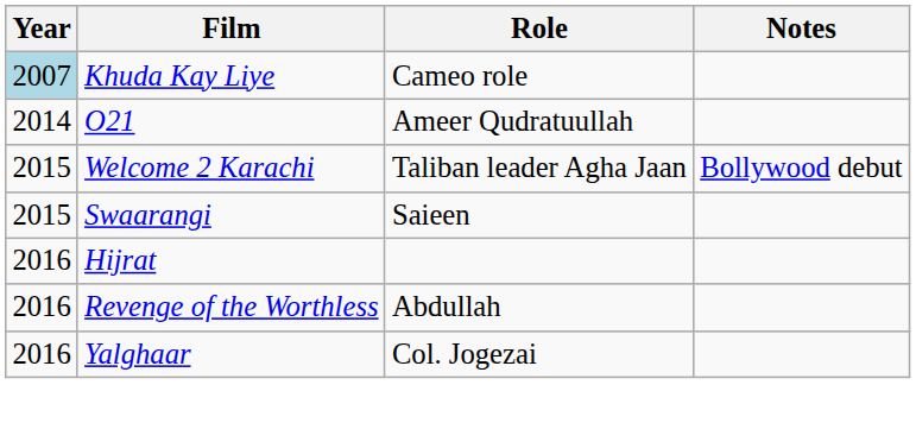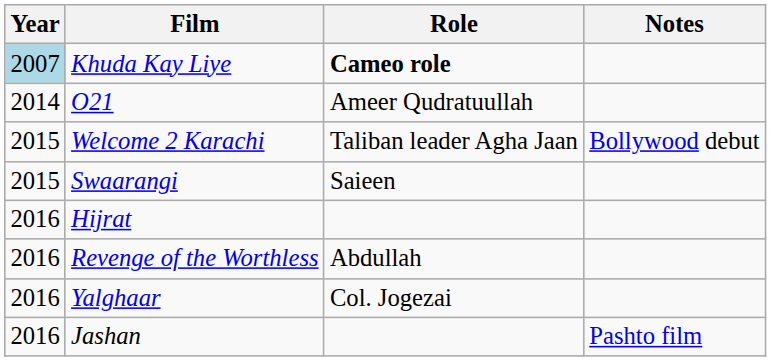 <table class="wikitable sortable">
 <tr style="text-align:center;">
 <th>Year</th>
 <th>Film</th>
 <th>Role</th>
 <th>Notes</th>
 </tr>
 <tr>
 <td style="background: lightblue;">2007</td>
 <td><em><a href='#'>Khuda Kay Liye</a></em></td>
-<td>Cameo role</td>
+<td><strong>Cameo role</strong></td>
 <td></td>
 </tr>
 <tr>
 <td>2014</td>
 <td><em><a href='#'>O21</a></em></td>
 <td>Ameer Qudratuullah</td>
 <td></td>
 </tr>
 <tr>
 <td>2015</td>
 <td><em><a href='#'>Welcome 2 Karachi</a></em></td>
 <td>Taliban leader Agha Jaan</td>
 <td><a href='#'>Bollywood</a> debut</td>
 </tr>
 <tr>
 <td>2015</td>
 <td><em><a href='#'>Swaarangi</a></em></td>
 <td>Saieen</td>
 <td></td>
 </tr>
 <tr>
 <td>2016</td>
 <td><em><a href='#'>Hijrat</a></em></td>
 <td></td>
 <td></td>
 </tr>
 <tr>
 <td>2016</td>
 <td><em><a href='#'>Revenge of the Worthless</a></em></td>
 <td>Abdullah</td>
 <td></td>
 </tr>
 <tr>
 <td>2016</td>
 <td><em><a href='#'>Yalghaar</a></em></td>
 <td>Col. Jogezai</td>
 <td></td>
 </tr>
+<tr>
+<td>2016</td>
+<td><em>Jashan</em></td>
+<td></td>
+<td><a href='#'>Pashto film</a></td>
+</tr>
 </table>
